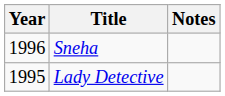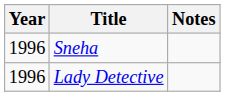 <table class="wikitable">
 <tr>
 <th>Year</th>
 <th>Title</th>
 <th>Notes</th>
 </tr>
 <tr>
 <td>1996</td>
 <td><a href='#'><em>Sneha</em></a></td>
 <td></td>
 </tr>
 <tr>
-<td>1995</td>
+<td>1996</td>
 <td><a href='#'><em>Lady Detective</em></a></td>
 <td></td>
 </tr>
 </table>
